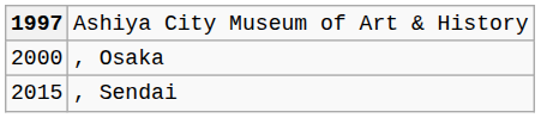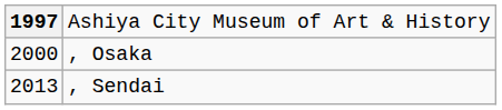 <table class="wikitable">
 <tr>
 <th>1997</th>
 <td>Ashiya City Museum of Art & History</td>
 </tr>
 <tr>
 <td>2000</td>
 <td>, Osaka</td>
 </tr>
 <tr>
-<td>2015</td>
+<td>2013</td>
 <td>, Sendai</td>
 </tr>
 </table>
